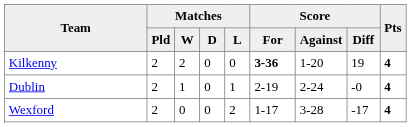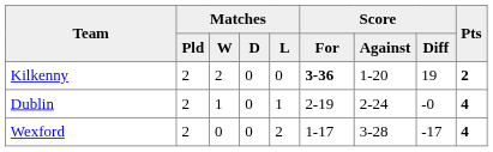 <table style=border-collapse:collapse border=1 cellspacing=0 cellpadding=5>
 <tr align=center bgcolor=#efefef>
 <th rowspan=2 width=165>Team</th>
 <th colspan=4>Matches</th>
 <th colspan=3>Score</th>
 <th rowspan=2width=20>Pts</th>
 </tr>
 <tr align=center bgcolor=#efefef>
 <th width=20>Pld</th>
 <th width=20>W</th>
 <th width=20>D</th>
 <th width=20>L</th>
 <th width=45>For</th>
 <th width=45>Against</th>
 <th width=30>Diff</th>
 </tr>
 <tr>
 <td style="text-align:left;"><a href='#'>Kilkenny</a></td>
 <td>2</td>
 <td>2</td>
 <td>0</td>
 <td>0</td>
 <td><strong>3-36</strong></td>
 <td>1-20</td>
 <td>19</td>
-<td><strong>4</strong></td>
+<td><strong>2</strong></td>
 </tr>
 <tr>
 <td style="text-align:left;"><a href='#'>Dublin</a></td>
 <td>2</td>
 <td>1</td>
 <td>0</td>
 <td>1</td>
 <td>2-19</td>
 <td>2-24</td>
 <td>-0</td>
 <td><strong>4</strong></td>
 </tr>
 <tr>
 <td style="text-align:left;"><a href='#'>Wexford</a></td>
 <td>2</td>
 <td>0</td>
 <td>0</td>
 <td>2</td>
 <td>1-17</td>
 <td>3-28</td>
 <td>-17</td>
 <td><strong>4</strong></td>
 </tr>
 </table>
